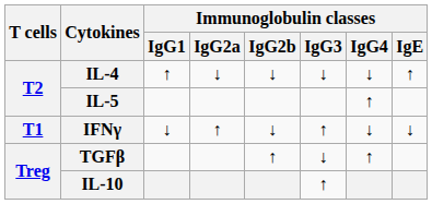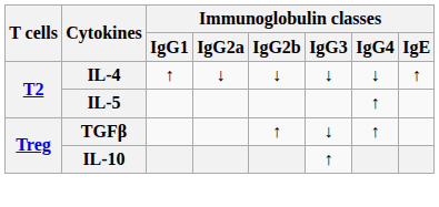 <table class="wikitable">
 <tr>
 <th rowspan="2">T cells</th>
 <th rowspan="2">Cytokines</th>
 <th colspan="6">Immunoglobulin classes</th>
 </tr>
 <tr>
 <th>IgG1</th>
 <th>IgG2a</th>
 <th>IgG2b</th>
 <th>IgG3</th>
 <th>IgG4</th>
 <th>IgE</th>
 </tr>
 <tr>
 <th rowspan="2"><a href='#'>T2</a></th>
 <th>IL-4</th>
 <td align="center"><span>↑</span></td>
 <td align="center">↓</td>
 <td align="center">↓</td>
 <td align="center">↓</td>
 <td align="center">↓</td>
 <td align="center"><span>↑</span></td>
 </tr>
 <tr>
 <th>IL-5</th>
 <td></td>
 <td></td>
 <td></td>
 <td></td>
 <td align="center"><span>↑</span></td>
 <td></td>
 </tr>
 <tr>
-<th><a href='#'>T1</a></th>
-<th>IFNγ</th>
-<td align="center">↓</td>
-<td align="center"><span>↑</span></td>
-<td align="center">↓</td>
-<td align="center"><span>↑</span></td>
-<td align="center">↓</td>
-<td align="center">↓</td>
-</tr>
-<tr>
 <th rowspan="2"><a href='#'>Treg</a></th>
 <th>TGFβ</th>
 <td></td>
 <td></td>
 <td align="center"><span>↑</span></td>
 <td align="center">↓</td>
 <td align="center"><span>↑</span></td>
 <td></td>
 </tr>
 <tr>
 <th>IL-10</th>
 <th></th>
 <th></th>
 <th></th>
 <td align="center"><span>↑</span></td>
 <th></th>
 <th></th>
 </tr>
 </table>
